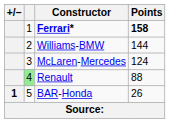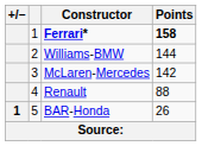 <table class="wikitable" style="font-size: 85%;">
 <tr>
 <th scope="col">+/–</th>
 <th scope="col"></th>
 <th scope="col">Constructor</th>
 <th scope="col">Points</th>
 </tr>
 <tr>
 <th scope="row"></th>
 <td align="center">1</td>
 <td> <strong><a href='#'>Ferrari</a>*</strong></td>
 <td><strong>158</strong></td>
 </tr>
 <tr>
 <th scope="row"></th>
 <td align="center">2</td>
 <td> <a href='#'>Williams</a>-<a href='#'>BMW</a></td>
 <td>144</td>
 </tr>
 <tr>
 <th scope="row"></th>
 <td align="center">3</td>
 <td> <a href='#'>McLaren</a>-<a href='#'>Mercedes</a></td>
-<td>124</td>
+<td>142</td>
 </tr>
 <tr>
 <th scope="row"></th>
-<td align="center" style="background: lightgreen;">4</td>
+<td align="center">4</td>
 <td> <a href='#'>Renault</a></td>
 <td>88</td>
 </tr>
 <tr>
 <th scope="row"> 1</th>
 <td align="center">5</td>
 <td> <a href='#'>BAR</a>-<a href='#'>Honda</a></td>
 <td>26</td>
 </tr>
 <tr>
 <th colspan=4>Source: </th>
 </tr>
 </table>
